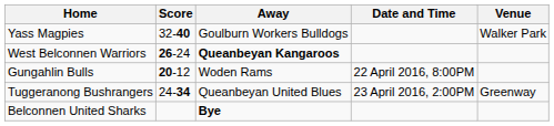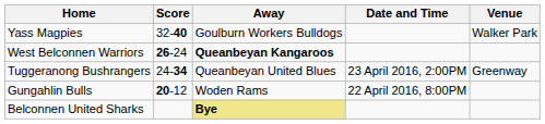 <table class="wikitable">
 <tr>
 <th>Home</th>
 <th>Score</th>
 <th>Away</th>
 <th>Date and Time</th>
 <th>Venue</th>
 </tr>
 <tr>
 <td> Yass Magpies</td>
 <td>32-<strong>40</strong></td>
 <td> Goulburn Workers Bulldogs</td>
 <td></td>
 <td>Walker Park</td>
 </tr>
 <tr>
 <td> West Belconnen Warriors</td>
 <td><strong>26</strong>-24</td>
 <td><strong> Queanbeyan Kangaroos</strong></td>
 <td></td>
 <td></td>
 </tr>
 <tr>
+<td> Tuggeranong Bushrangers</td>
+<td>24-<strong>34</strong></td>
+<td> Queanbeyan United Blues</td>
+<td>23 April 2016, 2:00PM</td>
+<td>Greenway</td>
+</tr>
+<tr>
 <td> Gungahlin Bulls</td>
 <td><strong>20</strong>-12</td>
 <td> Woden Rams</td>
 <td>22 April 2016, 8:00PM</td>
 <td></td>
 </tr>
 <tr>
-<td> Tuggeranong Bushrangers</td>
-<td>24-<strong>34</strong></td>
-<td> Queanbeyan United Blues</td>
-<td>23 April 2016, 2:00PM</td>
-<td>Greenway</td>
-</tr>
-<tr>
 <td> Belconnen United Sharks</td>
 <td></td>
-<td><strong>Bye</strong></td>
+<td style="background: khaki;"><strong>Bye</strong></td>
 <td></td>
 <td></td>
 </tr>
 </table>
